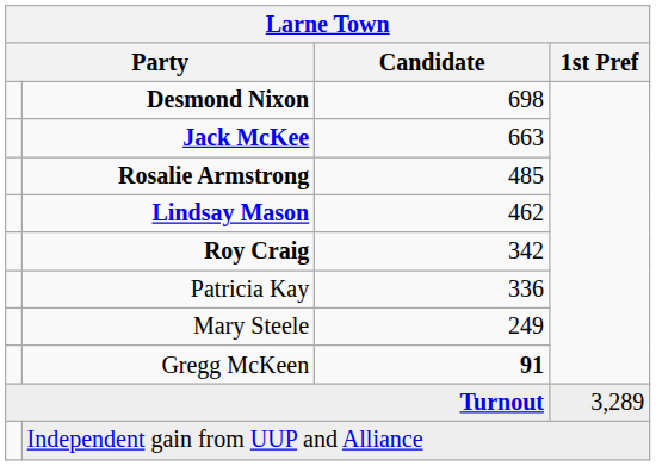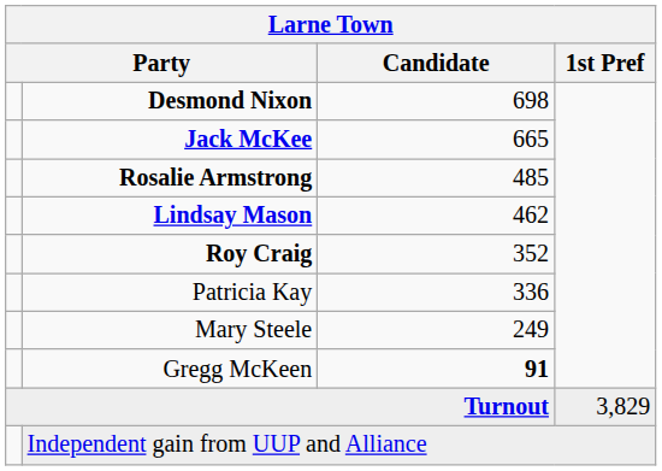 <table class="wikitable">
 <tr>
 <th colspan="4" align="center"><a href='#'>Larne Town</a></th>
 </tr>
 <tr>
 <th colspan="2" align="center" width=200>Party</th>
 <th width=150>Candidate</th>
 <th width=60>1st Pref</th>
 </tr>
 <tr>
 <td></td>
 <td align="right"><strong>Desmond Nixon</strong></td>
 <td align="right">698</td>
 </tr>
 <tr>
 <td></td>
 <td align="right"><strong><a href='#'>Jack McKee</a></strong></td>
-<td align="right">663</td>
+<td align="right">665</td>
 </tr>
 <tr>
 <td></td>
 <td align="right"><strong>Rosalie Armstrong</strong></td>
 <td align="right">485</td>
 </tr>
 <tr>
 <td></td>
 <td align="right"><strong><a href='#'>Lindsay Mason</a></strong></td>
 <td align="right">462</td>
 </tr>
 <tr>
 <td></td>
 <td align="right"><strong>Roy Craig</strong></td>
-<td align="right">342</td>
+<td align="right">352</td>
 </tr>
 <tr>
 <td></td>
 <td align="right">Patricia Kay</td>
 <td align="right">336</td>
 </tr>
 <tr>
 <td></td>
 <td align="right">Mary Steele</td>
 <td align="right">249</td>
 </tr>
 <tr>
 <td></td>
 <td align="right">Gregg McKeen</td>
 <td align="right"><strong>91</strong></td>
 </tr>
 <tr bgcolor="EEEEEE">
 <td colspan=3 align="right"><strong><a href='#'>Turnout</a></strong></td>
-<td align="right">3,289</td>
+<td align="right">3,829</td>
 </tr>
 <tr>
 <td colspan=1 bgcolor=></td>
 <td colspan=3 bgcolor="EEEEEE"><a href='#'>Independent</a> gain from <a href='#'>UUP</a> and <a href='#'>Alliance</a></td>
 </tr>
 </table>
